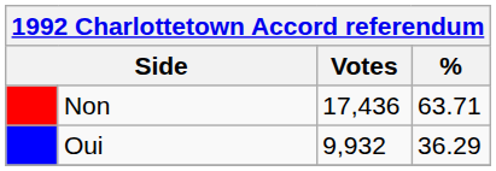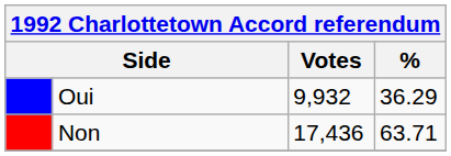 <table class="wikitable" style="font-size: 95%; clear:both">
 <tr style="background-color:#E9E9E9">
 <th colspan=4><a href='#'>1992 Charlottetown Accord referendum</a></th>
 </tr>
 <tr style="background-color:#E9E9E9">
 <th colspan=2 style="width: 130px">Side</th>
 <th style="width: 50px">Votes</th>
 <th style="width: 40px">%</th>
 </tr>
 <tr>
+<td bgcolor="blue"></td>
+<td>Oui</td>
+<td>9,932</td>
+<td>36.29</td>
+</tr>
+<tr>
 <td bgcolor="red"></td>
 <td>Non</td>
 <td>17,436</td>
 <td>63.71</td>
 </tr>
 <tr>
-<td bgcolor="blue"></td>
-<td>Oui</td>
-<td>9,932</td>
-<td>36.29</td>
-</tr>
-<tr>
 </tr>
 </table>
